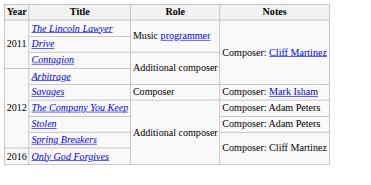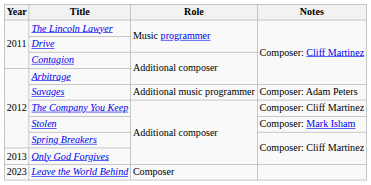 <table class="wikitable">
 <tr>
 <th>Year</th>
 <th>Title</th>
 <th>Role</th>
 <th>Notes</th>
 </tr>
 <tr>
 <td rowspan=3>2011</td>
 <td><em><a href='#'>The Lincoln Lawyer</a></em></td>
 <td rowspan=2>Music <a href='#'>programmer</a></td>
 <td rowspan=4>Composer: <a href='#'>Cliff Martinez</a></td>
 </tr>
 <tr>
 <td><em><a href='#'>Drive</a></em></td>
 </tr>
 <tr>
 <td><em><a href='#'>Contagion</a></em></td>
 <td rowspan=2>Additional composer</td>
 </tr>
 <tr>
 <td rowspan=5>2012</td>
 <td><em><a href='#'>Arbitrage</a></em></td>
 </tr>
 <tr>
 <td><em><a href='#'>Savages</a></em></td>
-<td>Composer</td>
-<td>Composer: <a href='#'>Mark Isham</a></td>
+<td>Additional music programmer</td>
+<td>Composer: Adam Peters</td>
 </tr>
 <tr>
 <td><em><a href='#'>The Company You Keep</a></em></td>
 <td rowspan=4>Additional composer</td>
-<td>Composer: Adam Peters</td>
+<td>Composer: Cliff Martinez</td>
 </tr>
 <tr>
 <td><em><a href='#'>Stolen</a></em></td>
-<td>Composer: Adam Peters</td>
+<td>Composer: <a href='#'>Mark Isham</a></td>
 </tr>
 <tr>
 <td><em><a href='#'>Spring Breakers</a></em></td>
 <td rowspan=2>Composer: Cliff Martinez</td>
 </tr>
 <tr>
-<td>2016</td>
+<td>2013</td>
 <td><em><a href='#'>Only God Forgives</a></em></td>
 </tr>
+<tr>
+<td>2023</td>
+<td><em><a href='#'>Leave the World Behind</a></em></td>
+<td>Composer</td>
+<td></td>
+</tr>
 </table>
